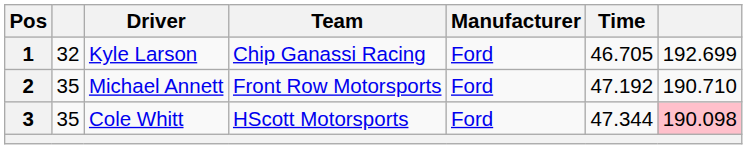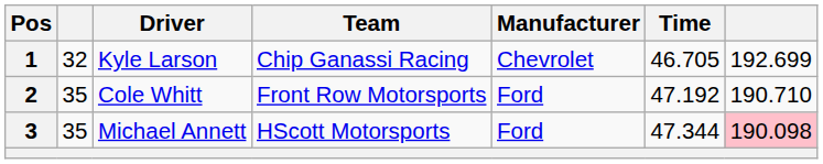 <table class="wikitable" style="font-size:95%">
 <tr>
 <th>Pos</th>
 <th></th>
 <th>Driver</th>
 <th>Team</th>
 <th>Manufacturer</th>
 <th>Time</th>
 <th></th>
 </tr>
 <tr>
 <th>1</th>
 <td>32</td>
 <td><a href='#'>Kyle Larson</a></td>
 <td><a href='#'>Chip Ganassi Racing</a></td>
-<td><a href='#'>Ford</a></td>
+<td><a href='#'>Chevrolet</a></td>
 <td>46.705</td>
 <td>192.699</td>
 </tr>
 <tr>
 <th>2</th>
 <td>35</td>
-<td><a href='#'>Michael Annett</a></td>
+<td><a href='#'>Cole Whitt</a></td>
 <td><a href='#'>Front Row Motorsports</a></td>
 <td><a href='#'>Ford</a></td>
 <td>47.192</td>
 <td>190.710</td>
 </tr>
 <tr>
 <th>3</th>
 <td>35</td>
-<td><a href='#'>Cole Whitt</a></td>
+<td><a href='#'>Michael Annett</a></td>
 <td><a href='#'>HScott Motorsports</a></td>
 <td><a href='#'>Ford</a></td>
 <td>47.344</td>
 <td style="background: pink;">190.098</td>
 </tr>
 <tr>
 <th colspan="7"></th>
 </tr>
 </table>
